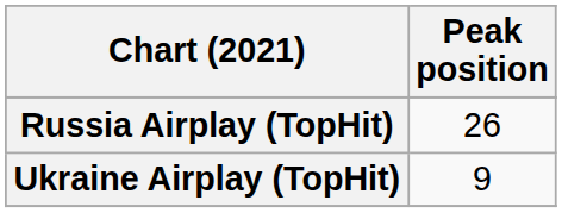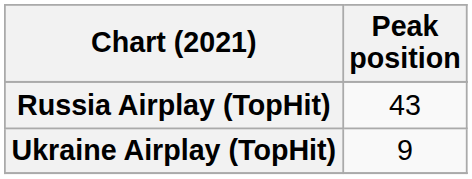 <table class="wikitable sortable plainrowheaders" style="text-align:center">
 <tr>
 <th scope="col">Chart (2021)</th>
 <th scope="col">Peak<br>position</th>
 </tr>
 <tr>
 </tr>
 <tr>
 <th scope="row">Russia Airplay (TopHit)</th>
-<td>26</td>
+<td>43</td>
 </tr>
 <tr>
 <th scope="row">Ukraine Airplay (TopHit)</th>
 <td>9</td>
 </tr>
 <tr>
 </tr>
 </table>
